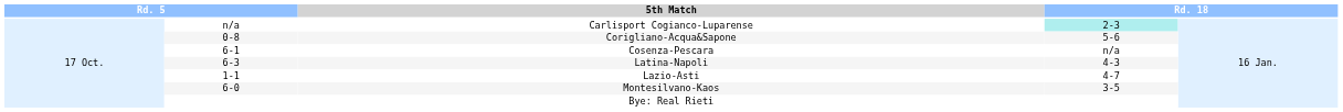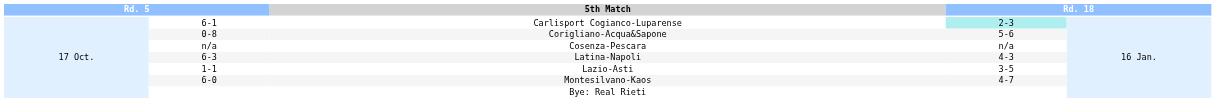 <table border=0 cellspacing=0 cellpadding=1 style="font-size: 85%; text-align: center;" width=99%>
 <tr>
 <td colspan=2 style="background:#90C0FF;color:white;"><strong>Rd. 5</strong></td>
 <td style="background:#D3D3D3"><strong>5th Match</strong></td>
 <td colspan=2 style="background:#90C0FF;color:white;"><strong>Rd. 18 </strong></td>
 </tr>
 <tr align=center>
 <th width=12%></th>
 <th width=10%></th>
 <th width=56%></th>
 <th width=10%></th>
 <th width=12%></th>
 </tr>
 <tr>
 <td style="background:#E0F0FF" rowspan=7>17 Oct.</td>
-<td>n/a</td>
+<td>6-1</td>
 <td>Carlisport Cogianco-Luparense</td>
 <td style="background: paleturquoise;">2-3</td>
 <td rowspan=7 style="background:#E0F0FF">16 Jan.</td>
 </tr>
 <tr style="background:#F5F5F5">
 <td>0-8</td>
 <td>Corigliano-Acqua&Sapone</td>
 <td>5-6</td>
 </tr>
 <tr style="background:#FFFFFF">
-<td>6-1</td>
+<td>n/a</td>
 <td>Cosenza-Pescara</td>
 <td>n/a</td>
 </tr>
 <tr style="background:#F5F5F5">
 <td>6-3</td>
 <td>Latina-Napoli</td>
 <td>4-3</td>
 </tr>
 <tr style="background:#FFFFFF">
 <td>1-1</td>
 <td>Lazio-Asti</td>
-<td>4-7</td>
+<td>3-5</td>
 </tr>
 <tr style="background:#F5F5F5">
 <td>6-0</td>
 <td>Montesilvano-Kaos</td>
-<td>3-5</td>
+<td>4-7</td>
 </tr>
 <tr style="background:#FFFFFF">
 <td></td>
 <td>Bye: Real Rieti</td>
 <td></td>
 </tr>
 </table>
